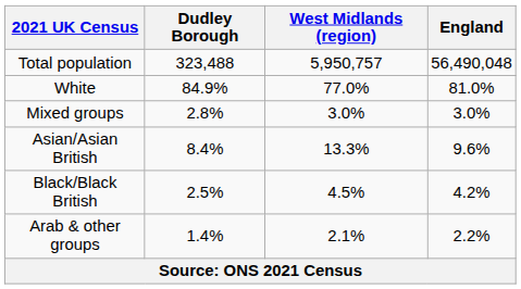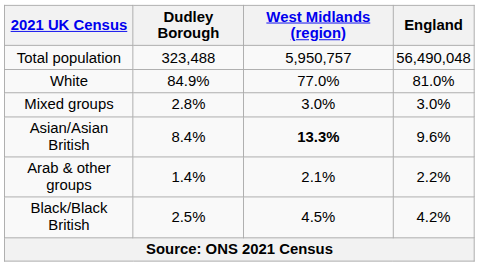 <table class="wikitable" id="toc" style="float: right; margin-left: 1em; width: 40%;  text-align:center" cellspacing="5">
 <tr>
 <th><a href='#'>2021 UK Census</a></th>
 <th>Dudley Borough</th>
 <th><a href='#'>West Midlands (region)</a></th>
 <th>England</th>
 </tr>
 <tr>
 <td>Total population</td>
 <td>323,488</td>
 <td>5,950,757</td>
 <td>56,490,048</td>
 </tr>
 <tr>
 <td>White</td>
 <td>84.9%</td>
 <td>77.0%</td>
 <td>81.0%</td>
 </tr>
 <tr>
 <td>Mixed groups</td>
 <td>2.8%</td>
 <td>3.0%</td>
 <td>3.0%</td>
 </tr>
 <tr>
 <td>Asian/Asian British</td>
 <td>8.4%</td>
-<td>13.3%</td>
+<td><strong>13.3%</strong></td>
 <td>9.6%</td>
+</tr>
+<tr>
+<td>Arab & other groups</td>
+<td>1.4%</td>
+<td>2.1%</td>
+<td>2.2%</td>
 </tr>
 <tr>
 <td>Black/Black British</td>
 <td>2.5%</td>
 <td>4.5%</td>
 <td>4.2%</td>
 </tr>
 <tr>
-<td>Arab & other groups</td>
-<td>1.4%</td>
-<td>2.1%</td>
-<td>2.2%</td>
-</tr>
-<tr>
 <th colspan=4>Source: ONS 2021 Census</th>
 </tr>
 </table>
